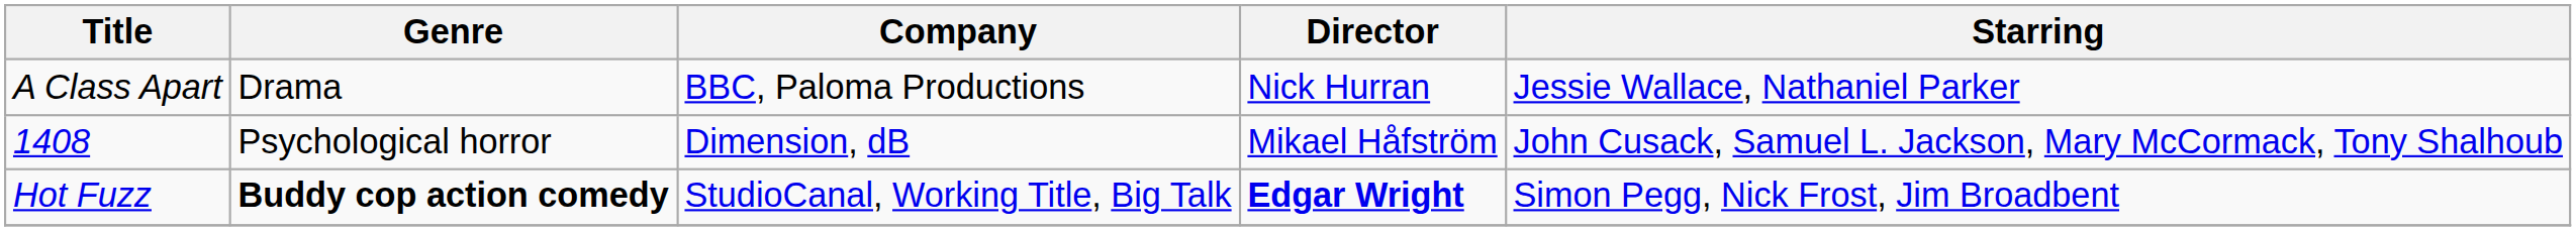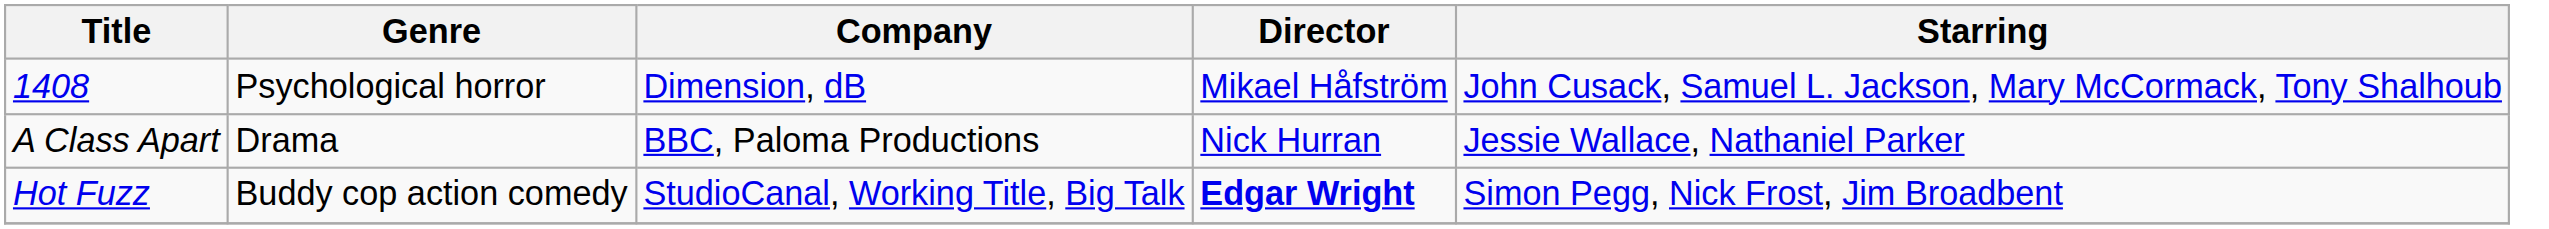 <table class="wikitable unsortable">
 <tr>
 <th>Title</th>
 <th>Genre</th>
 <th>Company</th>
 <th>Director</th>
 <th>Starring</th>
 </tr>
 <tr>
+<td><em><a href='#'>1408</a></em></td>
+<td>Psychological horror</td>
+<td><a href='#'>Dimension</a>, <a href='#'>dB</a></td>
+<td><a href='#'>Mikael Håfström</a></td>
+<td><a href='#'>John Cusack</a>, <a href='#'>Samuel L. Jackson</a>, <a href='#'>Mary McCormack</a>, <a href='#'>Tony Shalhoub</a></td>
+</tr>
+<tr>
 <td><em>A Class Apart</em></td>
 <td>Drama</td>
 <td><a href='#'>BBC</a>, Paloma Productions</td>
 <td><a href='#'>Nick Hurran</a></td>
 <td><a href='#'>Jessie Wallace</a>, <a href='#'>Nathaniel Parker</a></td>
 </tr>
 <tr>
-<td><em><a href='#'>1408</a></em></td>
-<td>Psychological horror</td>
-<td><a href='#'>Dimension</a>, <a href='#'>dB</a></td>
-<td><a href='#'>Mikael Håfström</a></td>
-<td><a href='#'>John Cusack</a>, <a href='#'>Samuel L. Jackson</a>, <a href='#'>Mary McCormack</a>, <a href='#'>Tony Shalhoub</a></td>
-</tr>
-<tr>
 <td><em><a href='#'>Hot Fuzz</a></em></td>
-<td><strong>Buddy cop action comedy</strong></td>
+<td>Buddy cop action comedy</td>
 <td><a href='#'>StudioCanal</a>, <a href='#'>Working Title</a>, <a href='#'>Big Talk</a></td>
 <td><strong><a href='#'>Edgar Wright</a></strong></td>
 <td><a href='#'>Simon Pegg</a>, <a href='#'>Nick Frost</a>, <a href='#'>Jim Broadbent</a></td>
 </tr>
 <tr>
 </tr>
 </table>
